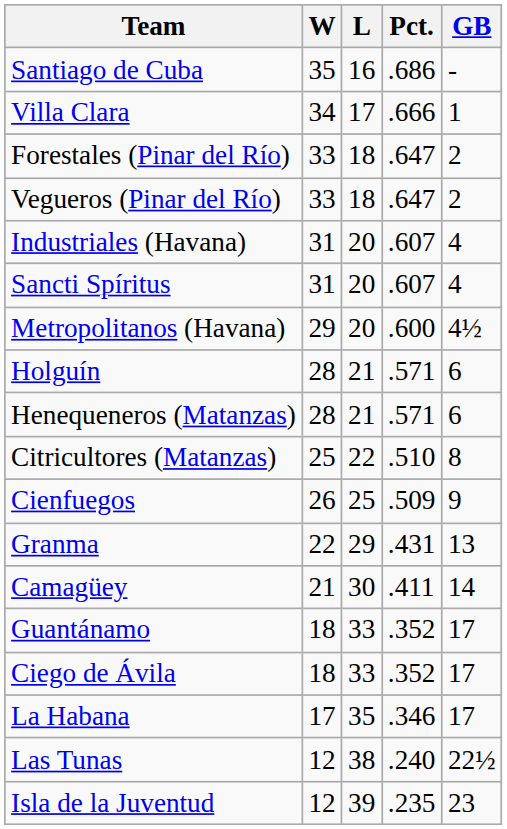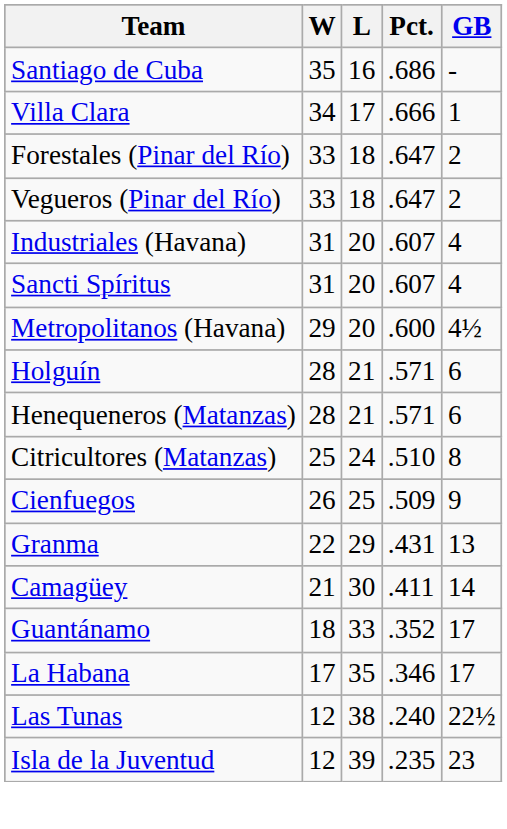 <table class="wikitable">
 <tr>
 <th>Team</th>
 <th>W</th>
 <th>L</th>
 <th>Pct.</th>
 <th><a href='#'>GB</a></th>
 </tr>
 <tr>
 <td><a href='#'>Santiago de Cuba</a></td>
 <td>35</td>
 <td>16</td>
 <td>.686</td>
 <td>-</td>
 </tr>
 <tr>
 <td><a href='#'>Villa Clara</a></td>
 <td>34</td>
 <td>17</td>
 <td>.666</td>
 <td>1</td>
 </tr>
 <tr>
 <td>Forestales (<a href='#'>Pinar del Río</a>)</td>
 <td>33</td>
 <td>18</td>
 <td>.647</td>
 <td>2</td>
 </tr>
 <tr>
 <td>Vegueros (<a href='#'>Pinar del Río</a>)</td>
 <td>33</td>
 <td>18</td>
 <td>.647</td>
 <td>2</td>
 </tr>
 <tr>
 <td><a href='#'>Industriales</a> (Havana)</td>
 <td>31</td>
 <td>20</td>
 <td>.607</td>
 <td>4</td>
 </tr>
 <tr>
 <td><a href='#'>Sancti Spíritus</a></td>
 <td>31</td>
 <td>20</td>
 <td>.607</td>
 <td>4</td>
 </tr>
 <tr>
 <td><a href='#'>Metropolitanos</a> (Havana)</td>
 <td>29</td>
 <td>20</td>
 <td>.600</td>
 <td>4½</td>
 </tr>
 <tr>
 <td><a href='#'>Holguín</a></td>
 <td>28</td>
 <td>21</td>
 <td>.571</td>
 <td>6</td>
 </tr>
 <tr>
 <td>Henequeneros (<a href='#'>Matanzas</a>)</td>
 <td>28</td>
 <td>21</td>
 <td>.571</td>
 <td>6</td>
 </tr>
 <tr>
 <td>Citricultores (<a href='#'>Matanzas</a>)</td>
 <td>25</td>
-<td>22</td>
+<td>24</td>
 <td>.510</td>
 <td>8</td>
 </tr>
 <tr>
 <td><a href='#'>Cienfuegos</a></td>
 <td>26</td>
 <td>25</td>
 <td>.509</td>
 <td>9</td>
 </tr>
 <tr>
 <td><a href='#'>Granma</a></td>
 <td>22</td>
 <td>29</td>
 <td>.431</td>
 <td>13</td>
 </tr>
 <tr>
 <td><a href='#'>Camagüey</a></td>
 <td>21</td>
 <td>30</td>
 <td>.411</td>
 <td>14</td>
 </tr>
 <tr>
 <td><a href='#'>Guantánamo</a></td>
 <td>18</td>
 <td>33</td>
 <td>.352</td>
 <td>17</td>
 </tr>
 <tr>
-<td><a href='#'>Ciego de Ávila</a></td>
-<td>18</td>
-<td>33</td>
-<td>.352</td>
-<td>17</td>
-</tr>
-<tr>
 <td><a href='#'>La Habana</a></td>
 <td>17</td>
 <td>35</td>
 <td>.346</td>
 <td>17</td>
 </tr>
 <tr>
 <td><a href='#'>Las Tunas</a></td>
 <td>12</td>
 <td>38</td>
 <td>.240</td>
 <td>22½</td>
 </tr>
 <tr>
 <td><a href='#'>Isla de la Juventud</a></td>
 <td>12</td>
 <td>39</td>
 <td>.235</td>
 <td>23</td>
 </tr>
 </table>
